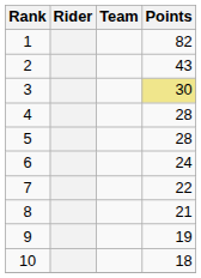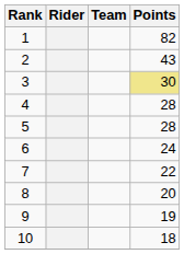 <table class="wikitable plainrowheaders">
 <tr>
 <th scope="col">Rank</th>
 <th scope="col">Rider</th>
 <th scope="col">Team</th>
 <th scope="col">Points</th>
 </tr>
 <tr>
 <td style="text-align:center;">1</td>
 <th scope="row"> </th>
 <td></td>
 <td style="text-align:right;">82</td>
 </tr>
 <tr>
 <td style="text-align:center;">2</td>
 <th scope="row"></th>
 <td></td>
 <td style="text-align:right;">43</td>
 </tr>
 <tr>
 <td style="text-align:center;">3</td>
 <th scope="row"></th>
 <td></td>
 <td style="background: khaki; text-align:right;">30</td>
 </tr>
 <tr>
 <td style="text-align:center;">4</td>
 <th scope="row"></th>
 <td></td>
 <td style="text-align:right;">28</td>
 </tr>
 <tr>
 <td style="text-align:center;">5</td>
 <th scope="row"></th>
 <td></td>
 <td style="text-align:right;">28</td>
 </tr>
 <tr>
 <td style="text-align:center;">6</td>
 <th scope="row"></th>
 <td></td>
 <td style="text-align:right;">24</td>
 </tr>
 <tr>
 <td style="text-align:center;">7</td>
 <th scope="row"></th>
 <td></td>
 <td style="text-align:right;">22</td>
 </tr>
 <tr>
 <td style="text-align:center;">8</td>
 <th scope="row"></th>
 <td></td>
-<td style="text-align:right;">21</td>
+<td style="text-align:right;">20</td>
 </tr>
 <tr>
 <td style="text-align:center;">9</td>
 <th scope="row"></th>
 <td></td>
 <td style="text-align:right;">19</td>
 </tr>
 <tr>
 <td style="text-align:center;">10</td>
 <th scope="row"></th>
 <td></td>
 <td style="text-align:right;">18</td>
 </tr>
 <tr>
 </tr>
 </table>
